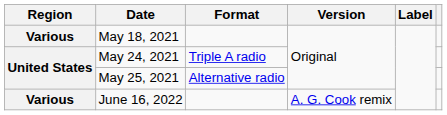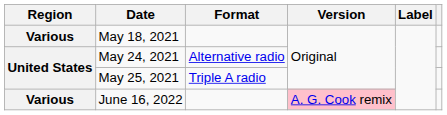 <table class="wikitable plainrowheaders">
 <tr>
 <th scope="col">Region</th>
 <th scope="col">Date</th>
 <th scope="col">Format</th>
 <th scope="col">Version</th>
 <th scope="col">Label</th>
 <th scope="col"></th>
 </tr>
 <tr>
 <th scope="row">Various</th>
 <td>May 18, 2021</td>
 <td></td>
 <td rowspan="3">Original</td>
 <td rowspan="4"></td>
 <td></td>
 </tr>
 <tr>
 <th scope="row" rowspan="2">United States</th>
 <td>May 24, 2021</td>
-<td><a href='#'>Triple A radio</a></td>
+<td><a href='#'>Alternative radio</a></td>
 <td style="text-align:center;"></td>
 </tr>
 <tr>
 <td>May 25, 2021</td>
-<td><a href='#'>Alternative radio</a></td>
+<td><a href='#'>Triple A radio</a></td>
 <td style="text-align:center;"></td>
 </tr>
 <tr>
 <th scope="row">Various</th>
 <td>June 16, 2022</td>
 <td></td>
-<td><a href='#'>A. G. Cook</a> remix</td>
+<td style="background: pink;"><a href='#'>A. G. Cook</a> remix</td>
 <td style="text-align:center;"></td>
 </tr>
 </table>
